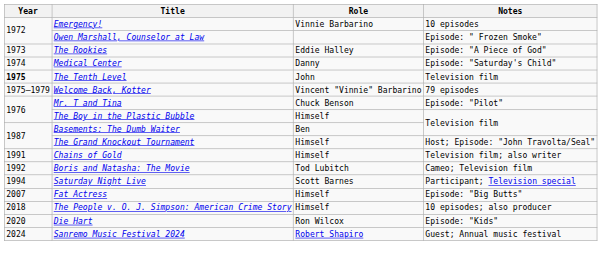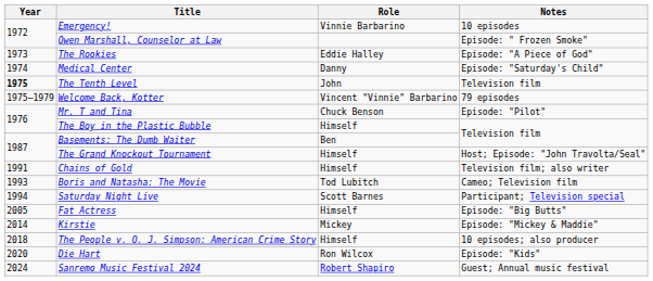 <table class="wikitable sortable plainrowheaders">
 <tr>
 <th scope=1>Year</th>
 <th scope=1>Title</th>
 <th scope=1>Role</th>
 <th scope=1 class="unsortable">Notes</th>
 </tr>
 <tr>
 <td rowspan=2>1972</td>
 <td><em><a href='#'>Emergency!</a></em></td>
 <td>Vinnie Barbarino</td>
 <td>10 episodes</td>
 </tr>
 <tr>
 <td><em><a href='#'>Owen Marshall, Counselor at Law</a></em></td>
 <td></td>
 <td>Episode: " Frozen Smoke"</td>
 </tr>
 <tr>
 <td>1973</td>
 <td><em><a href='#'>The Rookies</a></em></td>
 <td>Eddie Halley</td>
 <td>Episode: "A Piece of God"</td>
 </tr>
 <tr>
 <td>1974</td>
 <td><em><a href='#'>Medical Center</a></em></td>
 <td>Danny</td>
 <td>Episode: "Saturday's Child"</td>
 </tr>
 <tr>
 <td><strong>1975</strong></td>
 <td><em><a href='#'>The Tenth Level</a></em></td>
 <td>John</td>
 <td>Television film</td>
 </tr>
 <tr>
 <td>1975–1979</td>
 <td><em><a href='#'>Welcome Back, Kotter</a></em></td>
 <td>Vincent "Vinnie" Barbarino</td>
 <td>79 episodes</td>
 </tr>
 <tr>
 <td rowspan=2>1976</td>
 <td><em><a href='#'>Mr. T and Tina</a></em></td>
 <td>Chuck Benson</td>
 <td>Episode: "Pilot"</td>
 </tr>
 <tr>
 <td><em><a href='#'>The Boy in the Plastic Bubble</a></em></td>
 <td>Himself</td>
 <td rowspan="2">Television film</td>
 </tr>
 <tr>
 <td rowspan=2>1987</td>
 <td><em><a href='#'>Basements: The Dumb Waiter</a></em></td>
 <td>Ben</td>
 </tr>
 <tr>
 <td><em><a href='#'>The Grand Knockout Tournament</a></em></td>
 <td>Himself</td>
 <td>Host; Episode: "John Travolta/Seal"</td>
 </tr>
 <tr>
 <td>1991</td>
 <td><em><a href='#'>Chains of Gold</a></em></td>
 <td>Himself</td>
 <td>Television film; also writer</td>
 </tr>
 <tr>
-<td>1992</td>
+<td>1993</td>
 <td><em><a href='#'>Boris and Natasha: The Movie</a></em></td>
 <td>Tod Lubitch</td>
 <td>Cameo; Television film</td>
 </tr>
 <tr>
 <td>1994</td>
 <td><em><a href='#'>Saturday Night Live</a></em></td>
 <td>Scott Barnes</td>
 <td>Participant; <a href='#'>Television special</a></td>
 </tr>
 <tr>
-<td>2007</td>
+<td>2005</td>
 <td><em><a href='#'>Fat Actress</a></em></td>
 <td>Himself</td>
 <td>Episode: "Big Butts"</td>
+</tr>
+<tr>
+<td>2014</td>
+<td><em><a href='#'>Kirstie</a></em></td>
+<td>Mickey</td>
+<td>Episode: "Mickey & Maddie"</td>
 </tr>
 <tr>
 <td>2018</td>
 <td><em><a href='#'>The People v. O. J. Simpson: American Crime Story</a></em></td>
 <td>Himself</td>
 <td>10 episodes; also producer</td>
 </tr>
 <tr>
 <td>2020</td>
 <td><em><a href='#'>Die Hart</a></em></td>
 <td>Ron Wilcox</td>
 <td>Episode: "Kids"</td>
 </tr>
 <tr>
 <td>2024</td>
 <td><em><a href='#'>Sanremo Music Festival 2024</a></em></td>
 <td><a href='#'>Robert Shapiro</a></td>
 <td>Guest; Annual music festival</td>
 </tr>
 </table>
